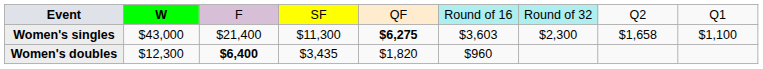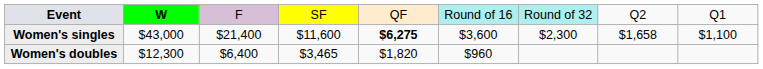 <table class=wikitable style=font-size:90%;text-align:center>
 <tr>
 <td width=130 bgcolor=dfe2e9><strong>Event</strong></td>
 <td width=80 bgcolor=lime><strong>W</strong></td>
 <td width=85 bgcolor=thistle>F</td>
 <td width=85 bgcolor=ffff00>SF</td>
 <td width=85 bgcolor=ffebcd>QF</td>
 <td width=85 bgcolor=afeeee>Round of 16</td>
 <td width=85 bgcolor=afeeee>Round of 32</td>
 <td width=85>Q2</td>
 <td width=85>Q1</td>
 </tr>
 <tr>
 <th style=background:#ededed>Women's singles</th>
 <td>$43,000</td>
 <td>$21,400</td>
-<td>$11,300</td>
+<td>$11,600</td>
 <td><strong>$6,275</strong></td>
-<td>$3,603</td>
+<td>$3,600</td>
 <td>$2,300</td>
 <td>$1,658</td>
 <td>$1,100</td>
 </tr>
 <tr>
 <th style=background:#ededed>Women's doubles</th>
 <td>$12,300</td>
-<td><strong>$6,400</strong></td>
-<td>$3,435</td>
+<td>$6,400</td>
+<td>$3,465</td>
 <td>$1,820</td>
 <td>$960</td>
 <td></td>
 <td></td>
 <td></td>
 </tr>
 </table>
